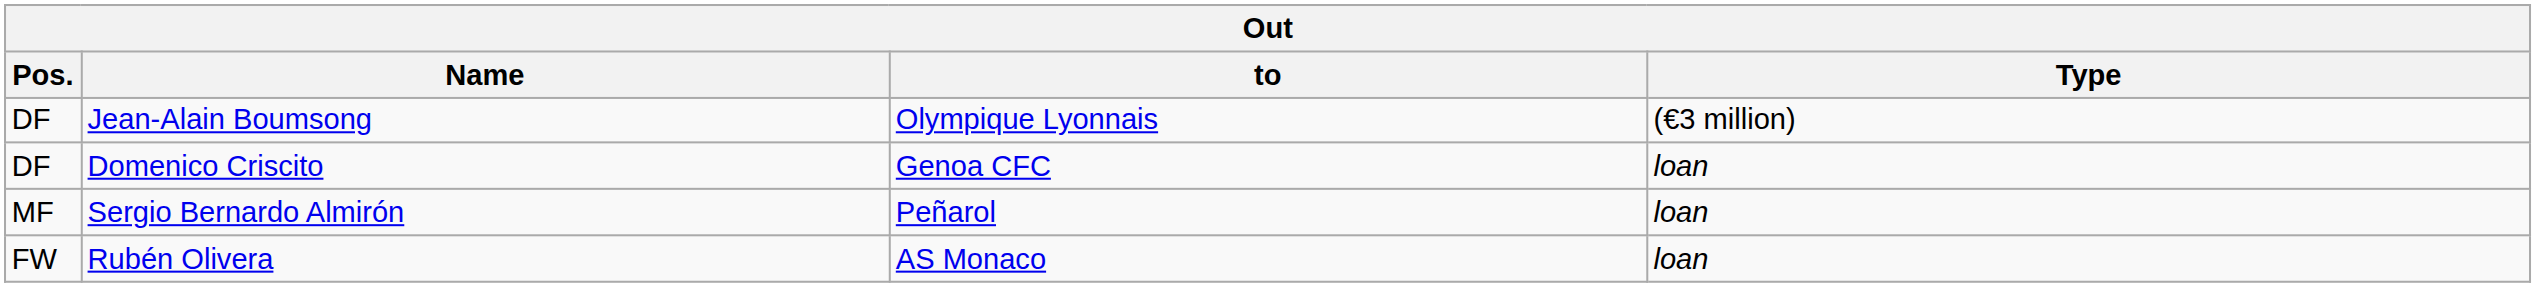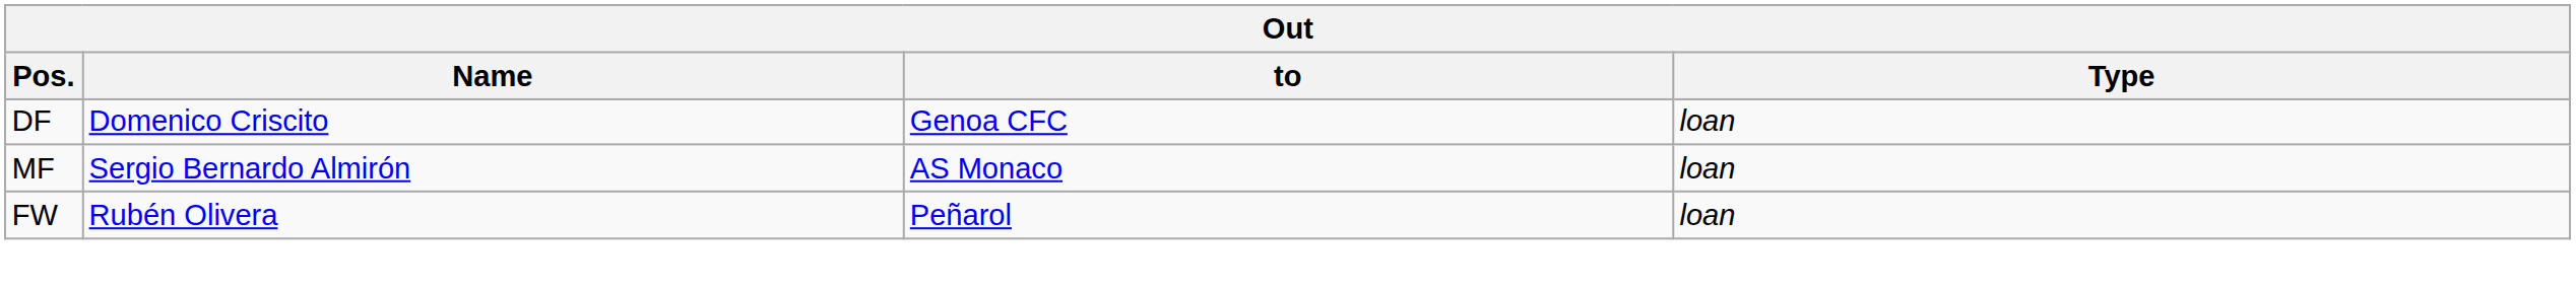 <table class="wikitable" style="font-size:90%;width:99%;">
 <tr>
 <th colspan="4">Out</th>
 </tr>
 <tr>
 <th width=3%>Pos.</th>
 <th width=32%>Name</th>
 <th width=30%>to</th>
 <th width=35%>Type</th>
 </tr>
 <tr>
 <td>DF</td>
-<td><a href='#'>Jean-Alain Boumsong</a></td>
-<td><a href='#'>Olympique Lyonnais</a></td>
-<td>(€3 million)</td>
-</tr>
-<tr>
-<td>DF</td>
 <td><a href='#'>Domenico Criscito</a></td>
 <td><a href='#'>Genoa CFC</a></td>
 <td><em>loan</em></td>
 </tr>
 <tr>
 <td>MF</td>
 <td><a href='#'>Sergio Bernardo Almirón</a></td>
-<td><a href='#'>Peñarol</a></td>
+<td><a href='#'>AS Monaco</a></td>
 <td><em>loan</em></td>
 </tr>
 <tr>
 <td>FW</td>
 <td><a href='#'>Rubén Olivera</a></td>
-<td><a href='#'>AS Monaco</a></td>
+<td><a href='#'>Peñarol</a></td>
 <td><em>loan</em></td>
 </tr>
 </table>
